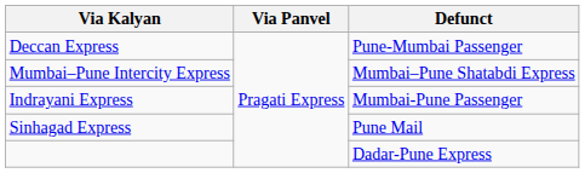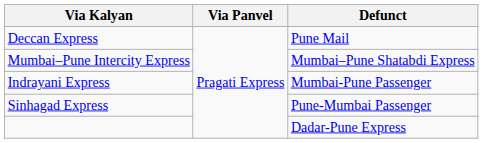 <table class="wikitable">
 <tr>
 <th><strong>Via Kalyan</strong></th>
 <th><strong>Via Panvel</strong></th>
 <th><strong>Defunct</strong></th>
 </tr>
 <tr>
 <td><a href='#'>Deccan Express</a></td>
 <td rowspan=8><a href='#'>Pragati Express</a></td>
-<td><a href='#'>Pune-Mumbai Passenger</a></td>
+<td><a href='#'>Pune Mail</a></td>
 </tr>
 <tr>
 <td><a href='#'>Mumbai–Pune Intercity Express</a></td>
 <td><a href='#'>Mumbai–Pune Shatabdi Express</a></td>
 </tr>
 <tr>
 <td><a href='#'>Indrayani Express</a></td>
 <td><a href='#'>Mumbai-Pune Passenger</a></td>
 </tr>
 <tr>
 <td><a href='#'>Sinhagad Express</a></td>
-<td><a href='#'>Pune Mail</a></td>
+<td><a href='#'>Pune-Mumbai Passenger</a></td>
 </tr>
 <tr>
 <td rowspan=2></td>
 <td><a href='#'>Dadar-Pune Express</a></td>
 </tr>
 </table>
